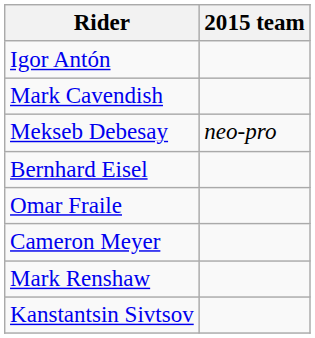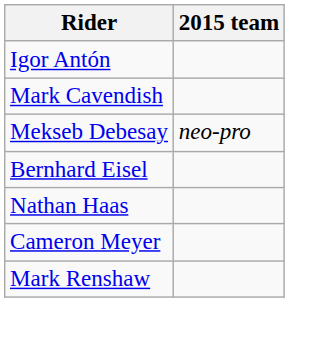 <table class="wikitable">
 <tr>
 <th>Rider</th>
 <th>2015 team</th>
 </tr>
 <tr>
 <td><a href='#'>Igor Antón</a></td>
 <td></td>
 </tr>
 <tr>
 <td><a href='#'>Mark Cavendish</a></td>
 <td></td>
 </tr>
 <tr>
 <td><a href='#'>Mekseb Debesay</a></td>
 <td><em>neo-pro</em> </td>
 </tr>
 <tr>
 <td><a href='#'>Bernhard Eisel</a></td>
 <td></td>
 </tr>
 <tr>
-<td><a href='#'>Omar Fraile</a></td>
+<td><a href='#'>Nathan Haas</a></td>
 <td></td>
 </tr>
 <tr>
 <td><a href='#'>Cameron Meyer</a></td>
 <td></td>
 </tr>
 <tr>
 <td><a href='#'>Mark Renshaw</a></td>
 <td></td>
 </tr>
-<tr>
-<td><a href='#'>Kanstantsin Sivtsov</a></td>
-<td></td>
-</tr>
 </table>
